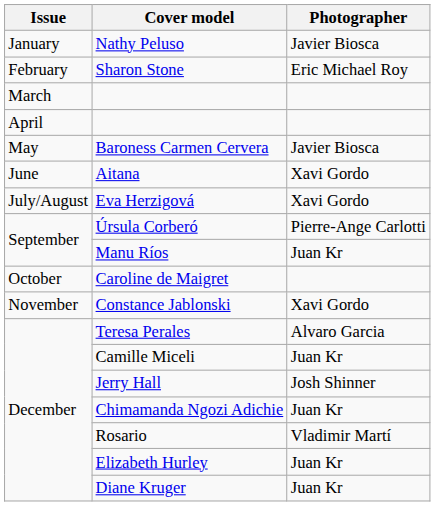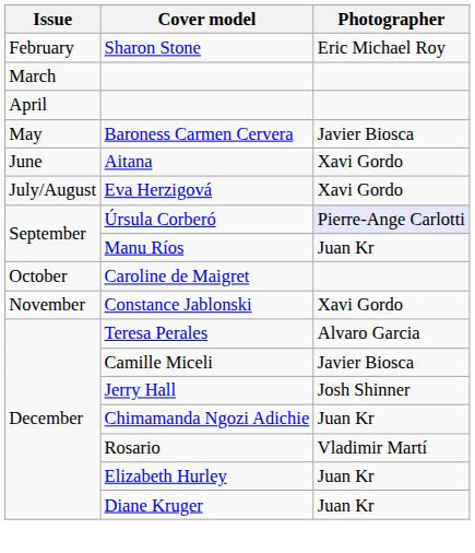 <table class="sortable wikitable">
 <tr>
 <th>Issue</th>
 <th>Cover model</th>
 <th>Photographer</th>
-</tr>
-<tr>
-<td>January</td>
-<td><a href='#'>Nathy Peluso</a></td>
-<td>Javier Biosca</td>
 </tr>
 <tr>
 <td>February</td>
 <td><a href='#'>Sharon Stone</a></td>
 <td>Eric Michael Roy</td>
 </tr>
 <tr>
 <td>March</td>
 <td></td>
 <td></td>
 </tr>
 <tr>
 <td>April</td>
 <td></td>
 <td></td>
 </tr>
 <tr>
 <td>May</td>
 <td><a href='#'>Baroness Carmen Cervera</a></td>
 <td>Javier Biosca</td>
 </tr>
 <tr>
 <td>June</td>
 <td><a href='#'>Aitana</a></td>
 <td>Xavi Gordo</td>
 </tr>
 <tr>
 <td>July/August</td>
 <td><a href='#'>Eva Herzigová</a></td>
 <td>Xavi Gordo</td>
 </tr>
 <tr>
 <td rowspan="2">September</td>
 <td><a href='#'>Úrsula Corberó</a></td>
-<td>Pierre-Ange Carlotti</td>
+<td style="background: lavender;">Pierre-Ange Carlotti</td>
 </tr>
 <tr>
 <td><a href='#'>Manu Ríos</a></td>
 <td>Juan Kr</td>
 </tr>
 <tr>
 <td>October</td>
 <td><a href='#'>Caroline de Maigret</a></td>
 <td></td>
 </tr>
 <tr>
 <td>November</td>
 <td><a href='#'>Constance Jablonski</a></td>
 <td>Xavi Gordo</td>
 </tr>
 <tr>
 <td rowspan="7">December</td>
 <td><a href='#'>Teresa Perales</a></td>
 <td>Alvaro Garcia</td>
 </tr>
 <tr>
 <td>Camille Miceli</td>
-<td>Juan Kr</td>
+<td>Javier Biosca</td>
 </tr>
 <tr>
 <td><a href='#'>Jerry Hall</a></td>
 <td>Josh Shinner</td>
 </tr>
 <tr>
 <td><a href='#'>Chimamanda Ngozi Adichie</a></td>
 <td>Juan Kr</td>
 </tr>
 <tr>
 <td>Rosario</td>
 <td>Vladimir Martí</td>
 </tr>
 <tr>
 <td><a href='#'>Elizabeth Hurley</a></td>
 <td>Juan Kr</td>
 </tr>
 <tr>
 <td><a href='#'>Diane Kruger</a></td>
 <td>Juan Kr</td>
 </tr>
 </table>
